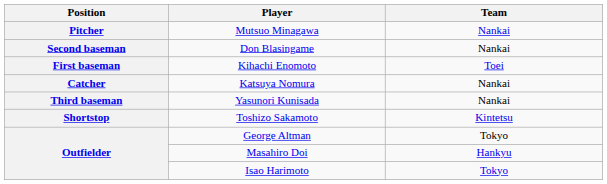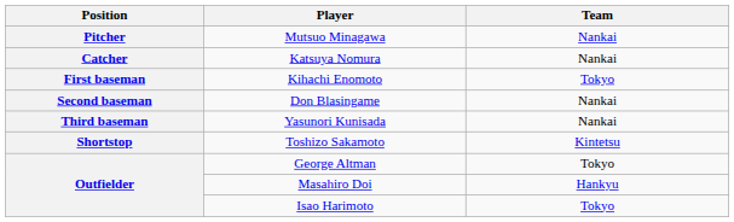 <table class="wikitable" style="text-align:center;">
 <tr>
 <th scope="col" width="7%">Position</th>
 <th scope="col" width="10%">Player</th>
 <th scope="col" width="10%">Team</th>
 </tr>
 <tr>
 <th scope="row" style="text-align:center;"><a href='#'>Pitcher</a></th>
 <td><a href='#'>Mutsuo Minagawa</a></td>
 <td><a href='#'>Nankai</a></td>
 </tr>
 <tr>
-<th scope="row" style="text-align:center;"><a href='#'>Second baseman</a></th>
-<td><a href='#'>Don Blasingame</a></td>
+<th scope="row" style="text-align:center;"><a href='#'>Catcher</a></th>
+<td><a href='#'>Katsuya Nomura</a></td>
 <td>Nankai</td>
 </tr>
 <tr>
 <th scope="row" style="text-align:center;"><a href='#'>First baseman</a></th>
 <td><a href='#'>Kihachi Enomoto</a></td>
-<td><a href='#'>Toei</a></td>
+<td><a href='#'>Tokyo</a></td>
 </tr>
 <tr>
-<th scope="row" style="text-align:center;"><a href='#'>Catcher</a></th>
-<td><a href='#'>Katsuya Nomura</a></td>
+<th scope="row" style="text-align:center;"><a href='#'>Second baseman</a></th>
+<td><a href='#'>Don Blasingame</a></td>
 <td>Nankai</td>
 </tr>
 <tr>
 <th scope="row" style="text-align:center;"><a href='#'>Third baseman</a></th>
 <td><a href='#'>Yasunori Kunisada</a></td>
 <td>Nankai</td>
 </tr>
 <tr>
 <th scope="row" style="text-align:center;"><a href='#'>Shortstop</a></th>
 <td><a href='#'>Toshizo Sakamoto</a></td>
 <td><a href='#'>Kintetsu</a></td>
 </tr>
 <tr>
 <th scope="row" style="text-align:center;" rowspan=3><a href='#'>Outfielder</a></th>
 <td><a href='#'>George Altman</a></td>
 <td>Tokyo</td>
 </tr>
 <tr>
 <td><a href='#'>Masahiro Doi</a></td>
 <td><a href='#'>Hankyu</a></td>
 </tr>
 <tr>
 <td><a href='#'>Isao Harimoto</a></td>
 <td><a href='#'>Tokyo</a></td>
 </tr>
 </table>
